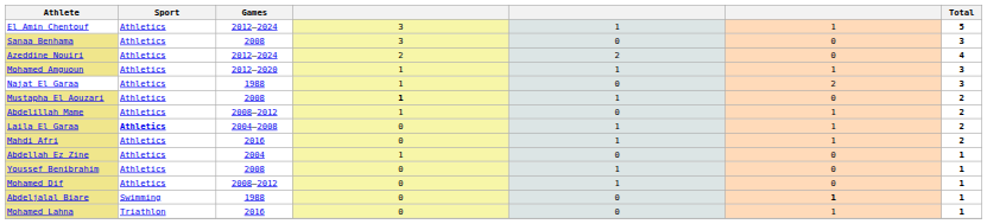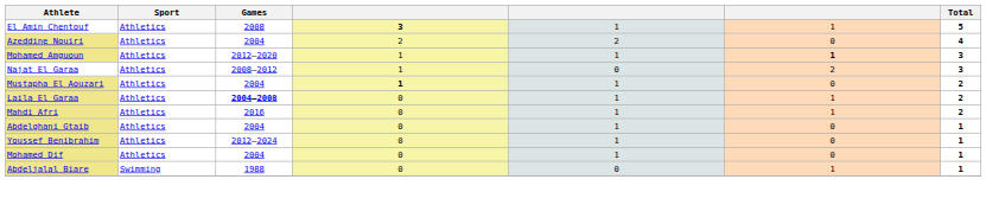 <table class="wikitable" width=68% style="font-size:90%; text-align:center;">
 <tr>
 <th width=150>Athlete</th>
 <th width=130>Sport</th>
 <th width=100>Games</th>
 <th></th>
 <th></th>
 <th></th>
 <th width=50>Total</th>
 </tr>
 <tr valign="middle" bgcolor="#FFFFFF" align="center">
 <td align="left"><a href='#'>El Amin Chentouf</a></td>
 <td align="left"><a href='#'>Athletics</a></td>
-<td><a href='#'>2012</a>–<a href='#'>2024</a></td>
-<td style="background:#F7F6A8;">3</td>
+<td><a href='#'>2008</a></td>
+<td style="background:#F7F6A8;"><strong>3</strong></td>
 <td style="background:#DCE5E5;">1</td>
 <td style="background:#FFDAB9;">1</td>
 <td><strong>5</strong></td>
 </tr>
-<tr align="center" valign="middle" bgcolor="#FFFFFF">
-<td align=left bgcolor=Khaki><a href='#'>Sanaa Benhama</a></td>
-<td align=left><a href='#'>Athletics</a></td>
-<td><a href='#'>2008</a></td>
-<td style="background:#F7F6A8;">3</td>
-<td style="background:#DCE5E5;">0</td>
-<td style="background:#FFDAB9;">0</td>
-<td><strong>3</strong></td>
-</tr>
 <tr valign="middle" bgcolor="#FFFFFF" align="center">
 <td bgcolor="Khaki" align="left"><a href='#'>Azeddine Nouiri</a></td>
 <td align="left"><a href='#'>Athletics</a></td>
-<td><a href='#'>2012</a>–<a href='#'>2024</a></td>
+<td><a href='#'>2004</a></td>
 <td style="background:#F7F6A8;">2</td>
 <td style="background:#DCE5E5;">2</td>
 <td style="background:#FFDAB9;">0</td>
 <td><strong>4</strong></td>
 </tr>
 <tr valign="middle" bgcolor="#FFFFFF" align="center">
 <td bgcolor="Khaki" align="left"><a href='#'>Mohamed Amguoun</a></td>
 <td align="left"><a href='#'>Athletics</a></td>
 <td><a href='#'>2012</a>–<a href='#'>2020</a></td>
 <td style="background:#F7F6A8;">1</td>
 <td style="background:#DCE5E5;">1</td>
-<td style="background:#FFDAB9;">1</td>
+<td style="background:#FFDAB9;"><strong>1</strong></td>
 <td><strong>3</strong></td>
 </tr>
 <tr align="center" valign="middle" bgcolor="#FFFFFF">
 <td align=left><a href='#'>Najat El Garaa</a></td>
 <td align=left><a href='#'>Athletics</a></td>
-<td><a href='#'>1988</a></td>
+<td><a href='#'>2008</a>–<a href='#'>2012</a></td>
 <td style="background:#F7F6A8;">1</td>
 <td style="background:#DCE5E5;">0</td>
 <td style="background:#FFDAB9;">2</td>
 <td><strong>3</strong></td>
 </tr>
 <tr align="center" valign="middle" bgcolor="#FFFFFF">
 <td align=left bgcolor=Khaki><a href='#'>Mustapha El Aouzari</a></td>
 <td align=left><a href='#'>Athletics</a></td>
-<td><a href='#'>2008</a></td>
+<td><a href='#'>2004</a></td>
 <td style="background:#F7F6A8;"><strong>1</strong></td>
 <td style="background:#DCE5E5;">1</td>
 <td style="background:#FFDAB9;">0</td>
 <td><strong>2</strong></td>
 </tr>
 <tr align="center" valign="middle" bgcolor="#FFFFFF">
-<td align=left bgcolor=Khaki><a href='#'>Abdelillah Mame</a></td>
+<td align=left bgcolor=Khaki><a href='#'>Laila El Garaa</a></td>
 <td align=left><a href='#'>Athletics</a></td>
-<td><a href='#'>2008</a>–<a href='#'>2012</a></td>
-<td style="background:#F7F6A8;">1</td>
-<td style="background:#DCE5E5;">0</td>
-<td style="background:#FFDAB9;">1</td>
-<td><strong>2</strong></td>
-</tr>
-<tr align="center" valign="middle" bgcolor="#FFFFFF">
-<td align=left bgcolor=Khaki><a href='#'>Laila El Garaa</a></td>
-<td align=left><strong><a href='#'>Athletics</a></strong></td>
-<td><a href='#'>2004</a>–<a href='#'>2008</a></td>
+<td><strong><a href='#'>2004</a>–<a href='#'>2008</a></strong></td>
 <td style="background:#F7F6A8;">0</td>
 <td style="background:#DCE5E5;">1</td>
 <td style="background:#FFDAB9;">1</td>
 <td><strong>2</strong></td>
 </tr>
 <tr align="center" valign="middle" bgcolor="#FFFFFF">
 <td align=left bgcolor=Khaki><a href='#'>Mahdi Afri</a></td>
 <td align=left><a href='#'>Athletics</a></td>
 <td><a href='#'>2016</a></td>
 <td style="background:#F7F6A8;">0</td>
 <td style="background:#DCE5E5;">1</td>
 <td style="background:#FFDAB9;">1</td>
 <td><strong>2</strong></td>
 </tr>
 <tr align="center" valign="middle" bgcolor="#FFFFFF">
-<td align=left bgcolor=Khaki><a href='#'>Abdellah Ez Zine</a></td>
+<td align=left bgcolor=Khaki><a href='#'>Abdelghani Gtaib</a></td>
 <td align=left><a href='#'>Athletics</a></td>
 <td><a href='#'>2004</a></td>
-<td style="background:#F7F6A8;">1</td>
-<td style="background:#DCE5E5;">0</td>
+<td style="background:#F7F6A8;">0</td>
+<td style="background:#DCE5E5;">1</td>
 <td style="background:#FFDAB9;">0</td>
 <td><strong>1</strong></td>
 </tr>
 <tr align="center" valign="middle" bgcolor="#FFFFFF">
 <td align=left bgcolor=Khaki><a href='#'>Youssef Benibrahim</a></td>
 <td align=left><a href='#'>Athletics</a></td>
-<td><a href='#'>2008</a></td>
+<td><a href='#'>2012</a>–<a href='#'>2024</a></td>
 <td style="background:#F7F6A8;">0</td>
 <td style="background:#DCE5E5;">1</td>
 <td style="background:#FFDAB9;">0</td>
 <td><strong>1</strong></td>
 </tr>
 <tr align="center" valign="middle" bgcolor="#FFFFFF">
 <td align=left bgcolor=Khaki><a href='#'>Mohamed Dif</a></td>
 <td align=left><a href='#'>Athletics</a></td>
-<td><a href='#'>2008</a>–<a href='#'>2012</a></td>
+<td><a href='#'>2004</a></td>
 <td style="background:#F7F6A8;">0</td>
 <td style="background:#DCE5E5;">1</td>
 <td style="background:#FFDAB9;">0</td>
 <td><strong>1</strong></td>
 </tr>
 <tr align="center" valign="middle" bgcolor="#FFFFFF">
 <td align=left bgcolor=Khaki><a href='#'>Abdeljalal Biare</a></td>
 <td align=left><a href='#'>Swimming</a></td>
 <td><a href='#'>1988</a></td>
 <td style="background:#F7F6A8;">0</td>
 <td style="background:#DCE5E5;">0</td>
-<td style="background:#FFDAB9;"><strong>1</strong></td>
-<td><strong>1</strong></td>
-</tr>
-<tr align="center" valign="middle" bgcolor="#FFFFFF">
-<td align=left bgcolor=Khaki><a href='#'>Mohamed Lahna</a></td>
-<td align=left><a href='#'>Triathlon</a></td>
-<td><a href='#'>2016</a></td>
-<td style="background:#F7F6A8;">0</td>
-<td style="background:#DCE5E5;">0</td>
 <td style="background:#FFDAB9;">1</td>
 <td><strong>1</strong></td>
 </tr>
 <tr>
 </tr>
 </table>
